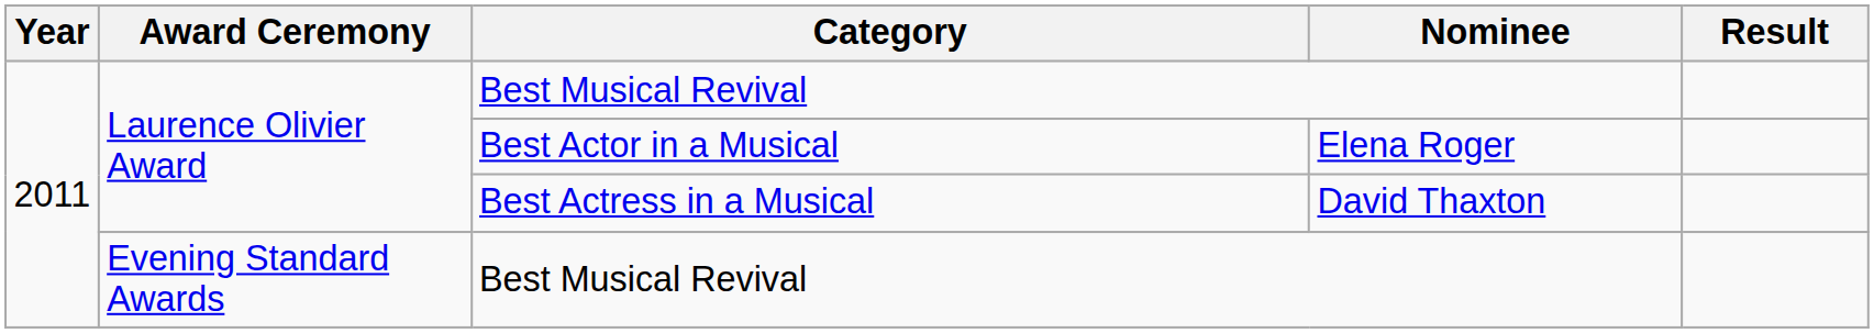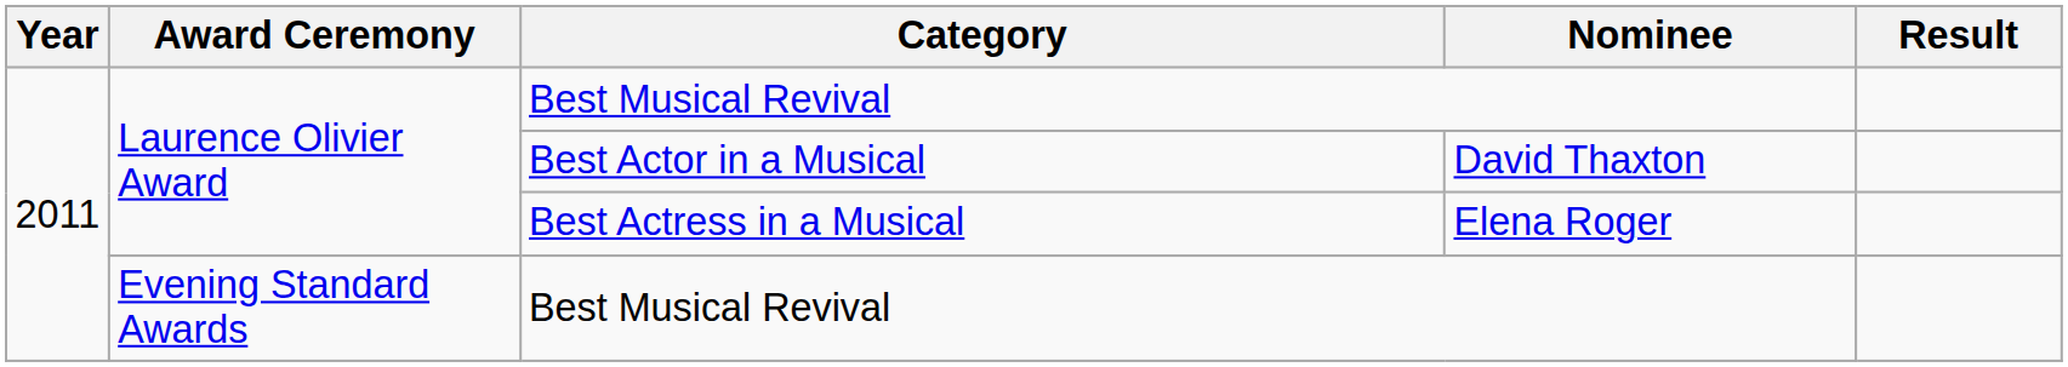 <table class="wikitable" width="95%">
 <tr>
 <th width="5%">Year</th>
 <th width="20%">Award Ceremony</th>
 <th width="45%">Category</th>
 <th width="20%">Nominee</th>
 <th width="10%">Result</th>
 </tr>
 <tr>
 <td rowspan="4" align="center">2011</td>
 <td rowspan="3"><a href='#'>Laurence Olivier Award</a></td>
 <td colspan="2"><a href='#'>Best Musical Revival</a></td>
 <td></td>
 </tr>
 <tr>
 <td><a href='#'>Best Actor in a Musical</a></td>
-<td><a href='#'>Elena Roger</a></td>
+<td><a href='#'>David Thaxton</a></td>
 <td></td>
 </tr>
 <tr>
 <td><a href='#'>Best Actress in a Musical</a></td>
-<td><a href='#'>David Thaxton</a></td>
+<td><a href='#'>Elena Roger</a></td>
 <td></td>
 </tr>
 <tr>
 <td rowspan="1"><a href='#'>Evening Standard Awards</a></td>
 <td colspan="2">Best Musical Revival</td>
 <td></td>
 </tr>
 </table>
